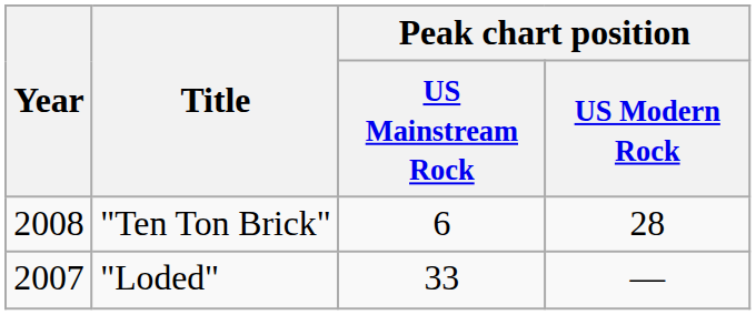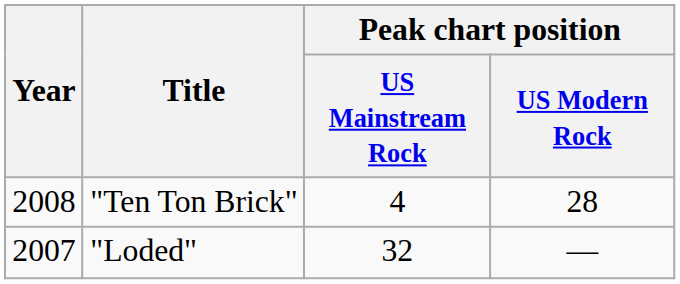 <table class="wikitable">
 <tr>
 <th rowspan="2">Year</th>
 <th rowspan="2">Title</th>
 <th colspan="2">Peak chart position</th>
 </tr>
 <tr>
 <th width="86"><small><a href='#'>US Mainstream Rock</a></small></th>
 <th width="86"><small><a href='#'>US Modern Rock</a></small></th>
 </tr>
 <tr>
 <td>2008</td>
 <td>"Ten Ton Brick"</td>
-<td align="center">6 </td>
+<td align="center">4 </td>
 <td align="center">28 </td>
 </tr>
 <tr>
 <td>2007</td>
 <td>"Loded"</td>
-<td align="center">33 </td>
+<td align="center">32 </td>
 <td align="center">—</td>
 </tr>
 </table>
